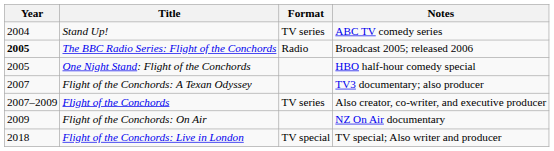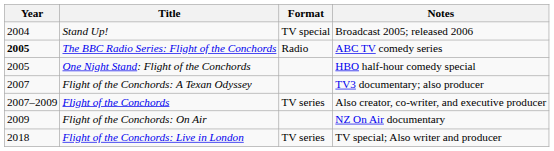 <table class="wikitable">
 <tr>
 <th>Year</th>
 <th>Title</th>
 <th>Format</th>
 <th>Notes</th>
 </tr>
 <tr>
 <td>2004</td>
 <td><em>Stand Up!</em></td>
-<td>TV series</td>
-<td><a href='#'>ABC TV</a> comedy series</td>
+<td>TV special</td>
+<td>Broadcast 2005; released 2006</td>
 </tr>
 <tr>
 <td><strong>2005</strong></td>
 <td><em><a href='#'>The BBC Radio Series: Flight of the Conchords</a></em></td>
 <td>Radio</td>
-<td>Broadcast 2005; released 2006</td>
+<td><a href='#'>ABC TV</a> comedy series</td>
 </tr>
 <tr>
 <td>2005</td>
 <td><em><a href='#'>One Night Stand</a>: Flight of the Conchords</em></td>
 <td></td>
 <td><a href='#'>HBO</a> half-hour comedy special</td>
 </tr>
 <tr>
 <td>2007</td>
 <td><em>Flight of the Conchords:</em> <em>A Texan Odyssey</em></td>
 <td></td>
 <td><a href='#'>TV3</a> documentary; also producer</td>
 </tr>
 <tr>
 <td>2007–2009</td>
 <td><em><a href='#'>Flight of the Conchords</a></em></td>
 <td>TV series</td>
 <td>Also creator, co-writer, and executive producer</td>
 </tr>
 <tr>
 <td>2009</td>
 <td><em>Flight of the Conchords: On Air</em></td>
 <td></td>
 <td><a href='#'>NZ On Air</a> documentary</td>
 </tr>
 <tr>
 <td>2018</td>
 <td><em><a href='#'>Flight of the Conchords: Live in London</a></em></td>
-<td>TV special</td>
+<td>TV series</td>
 <td>TV special; Also writer and producer</td>
 </tr>
 </table>
